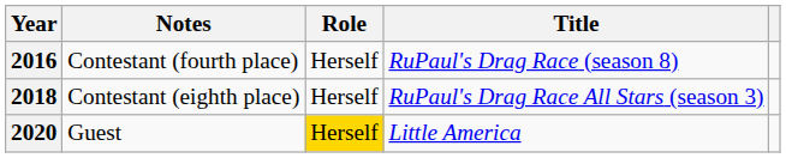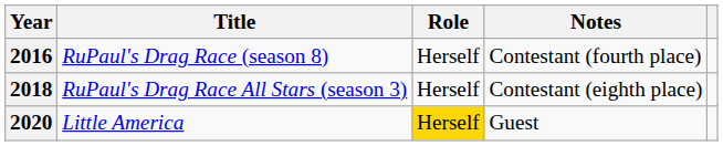 <table class="wikitable plainrowheaders sortable">
 <tr>
 <th scope="col">Year</th>
+<th scope="col">Title</th>
+<th scope="col">Role</th>
 <th scope="col" class="unsortable">Notes</th>
-<th scope="col">Role</th>
-<th scope="col">Title</th>
 <th style="text-align: center;" class="unsortable"></th>
 </tr>
 <tr>
 <th scope="row">2016</th>
+<td scope="row"><a href='#'><em>RuPaul's Drag Race</em> (season 8)</a></td>
+<td>Herself</td>
 <td>Contestant (fourth place)</td>
-<td>Herself</td>
-<td scope="row"><a href='#'><em>RuPaul's Drag Race</em> (season 8)</a></td>
 <td style="text-align: center;"></td>
 </tr>
 <tr>
 <th scope="row">2018</th>
+<td scope="row"><a href='#'><em>RuPaul's Drag Race All Stars</em> (season 3)</a></td>
+<td>Herself</td>
 <td>Contestant (eighth place)</td>
-<td>Herself</td>
-<td scope="row"><a href='#'><em>RuPaul's Drag Race All Stars</em> (season 3)</a></td>
 <td style="text-align: center;"></td>
 </tr>
 <tr>
 <th scope="row">2020</th>
+<td scope="row"><a href='#'><em>Little America</em></a></td>
+<td style="background: gold;">Herself</td>
 <td>Guest</td>
-<td style="background: gold;">Herself</td>
-<td scope="row"><a href='#'><em>Little America</em></a></td>
 <td style="text-align: center;"></td>
 </tr>
 </table>
